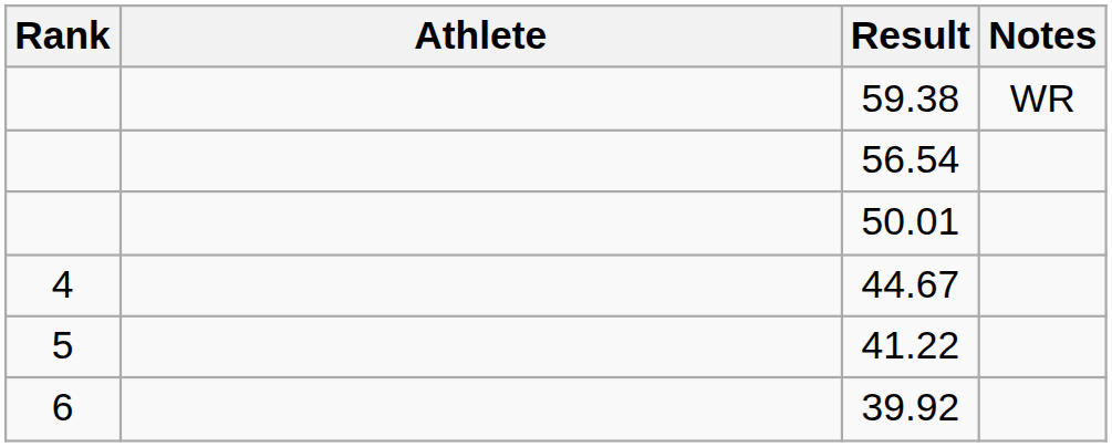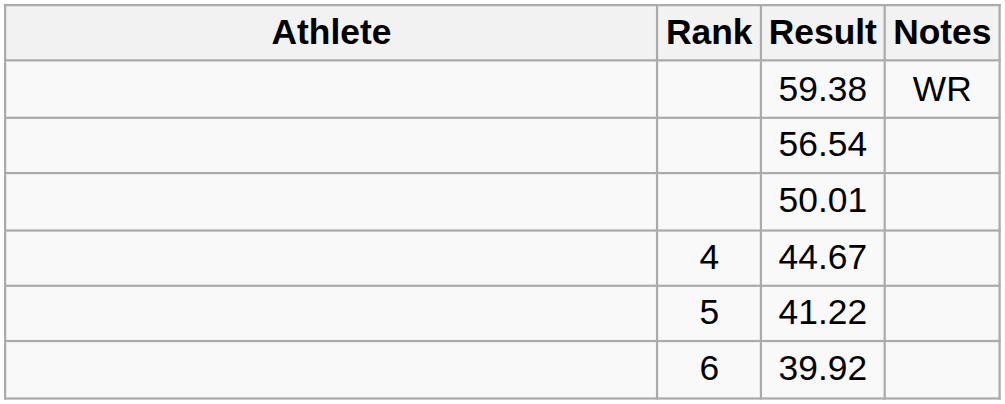 <table class="wikitable" style="text-align:center">
 <tr>
+<th Style="width:18em">Athlete</th>
 <th>Rank</th>
-<th Style="width:18em">Athlete</th>
 <th>Result</th>
 <th>Notes</th>
 </tr>
 <tr>
+<td style="text-align:left"></td>
 <td></td>
-<td style="text-align:left"></td>
 <td>59.38</td>
 <td>WR</td>
 </tr>
 <tr>
+<td style="text-align:left"></td>
 <td></td>
-<td style="text-align:left"></td>
 <td>56.54</td>
 <td></td>
 </tr>
 <tr>
+<td style="text-align:left"></td>
 <td></td>
-<td style="text-align:left"></td>
 <td>50.01</td>
 <td></td>
 </tr>
 <tr>
+<td style="text-align:left"></td>
 <td>4</td>
-<td style="text-align:left"></td>
 <td>44.67</td>
 <td></td>
 </tr>
 <tr>
+<td style="text-align:left"></td>
 <td>5</td>
-<td style="text-align:left"></td>
 <td>41.22</td>
 <td></td>
 </tr>
 <tr>
+<td style="text-align:left"></td>
 <td>6</td>
-<td style="text-align:left"></td>
 <td>39.92</td>
 <td></td>
 </tr>
 </table>
